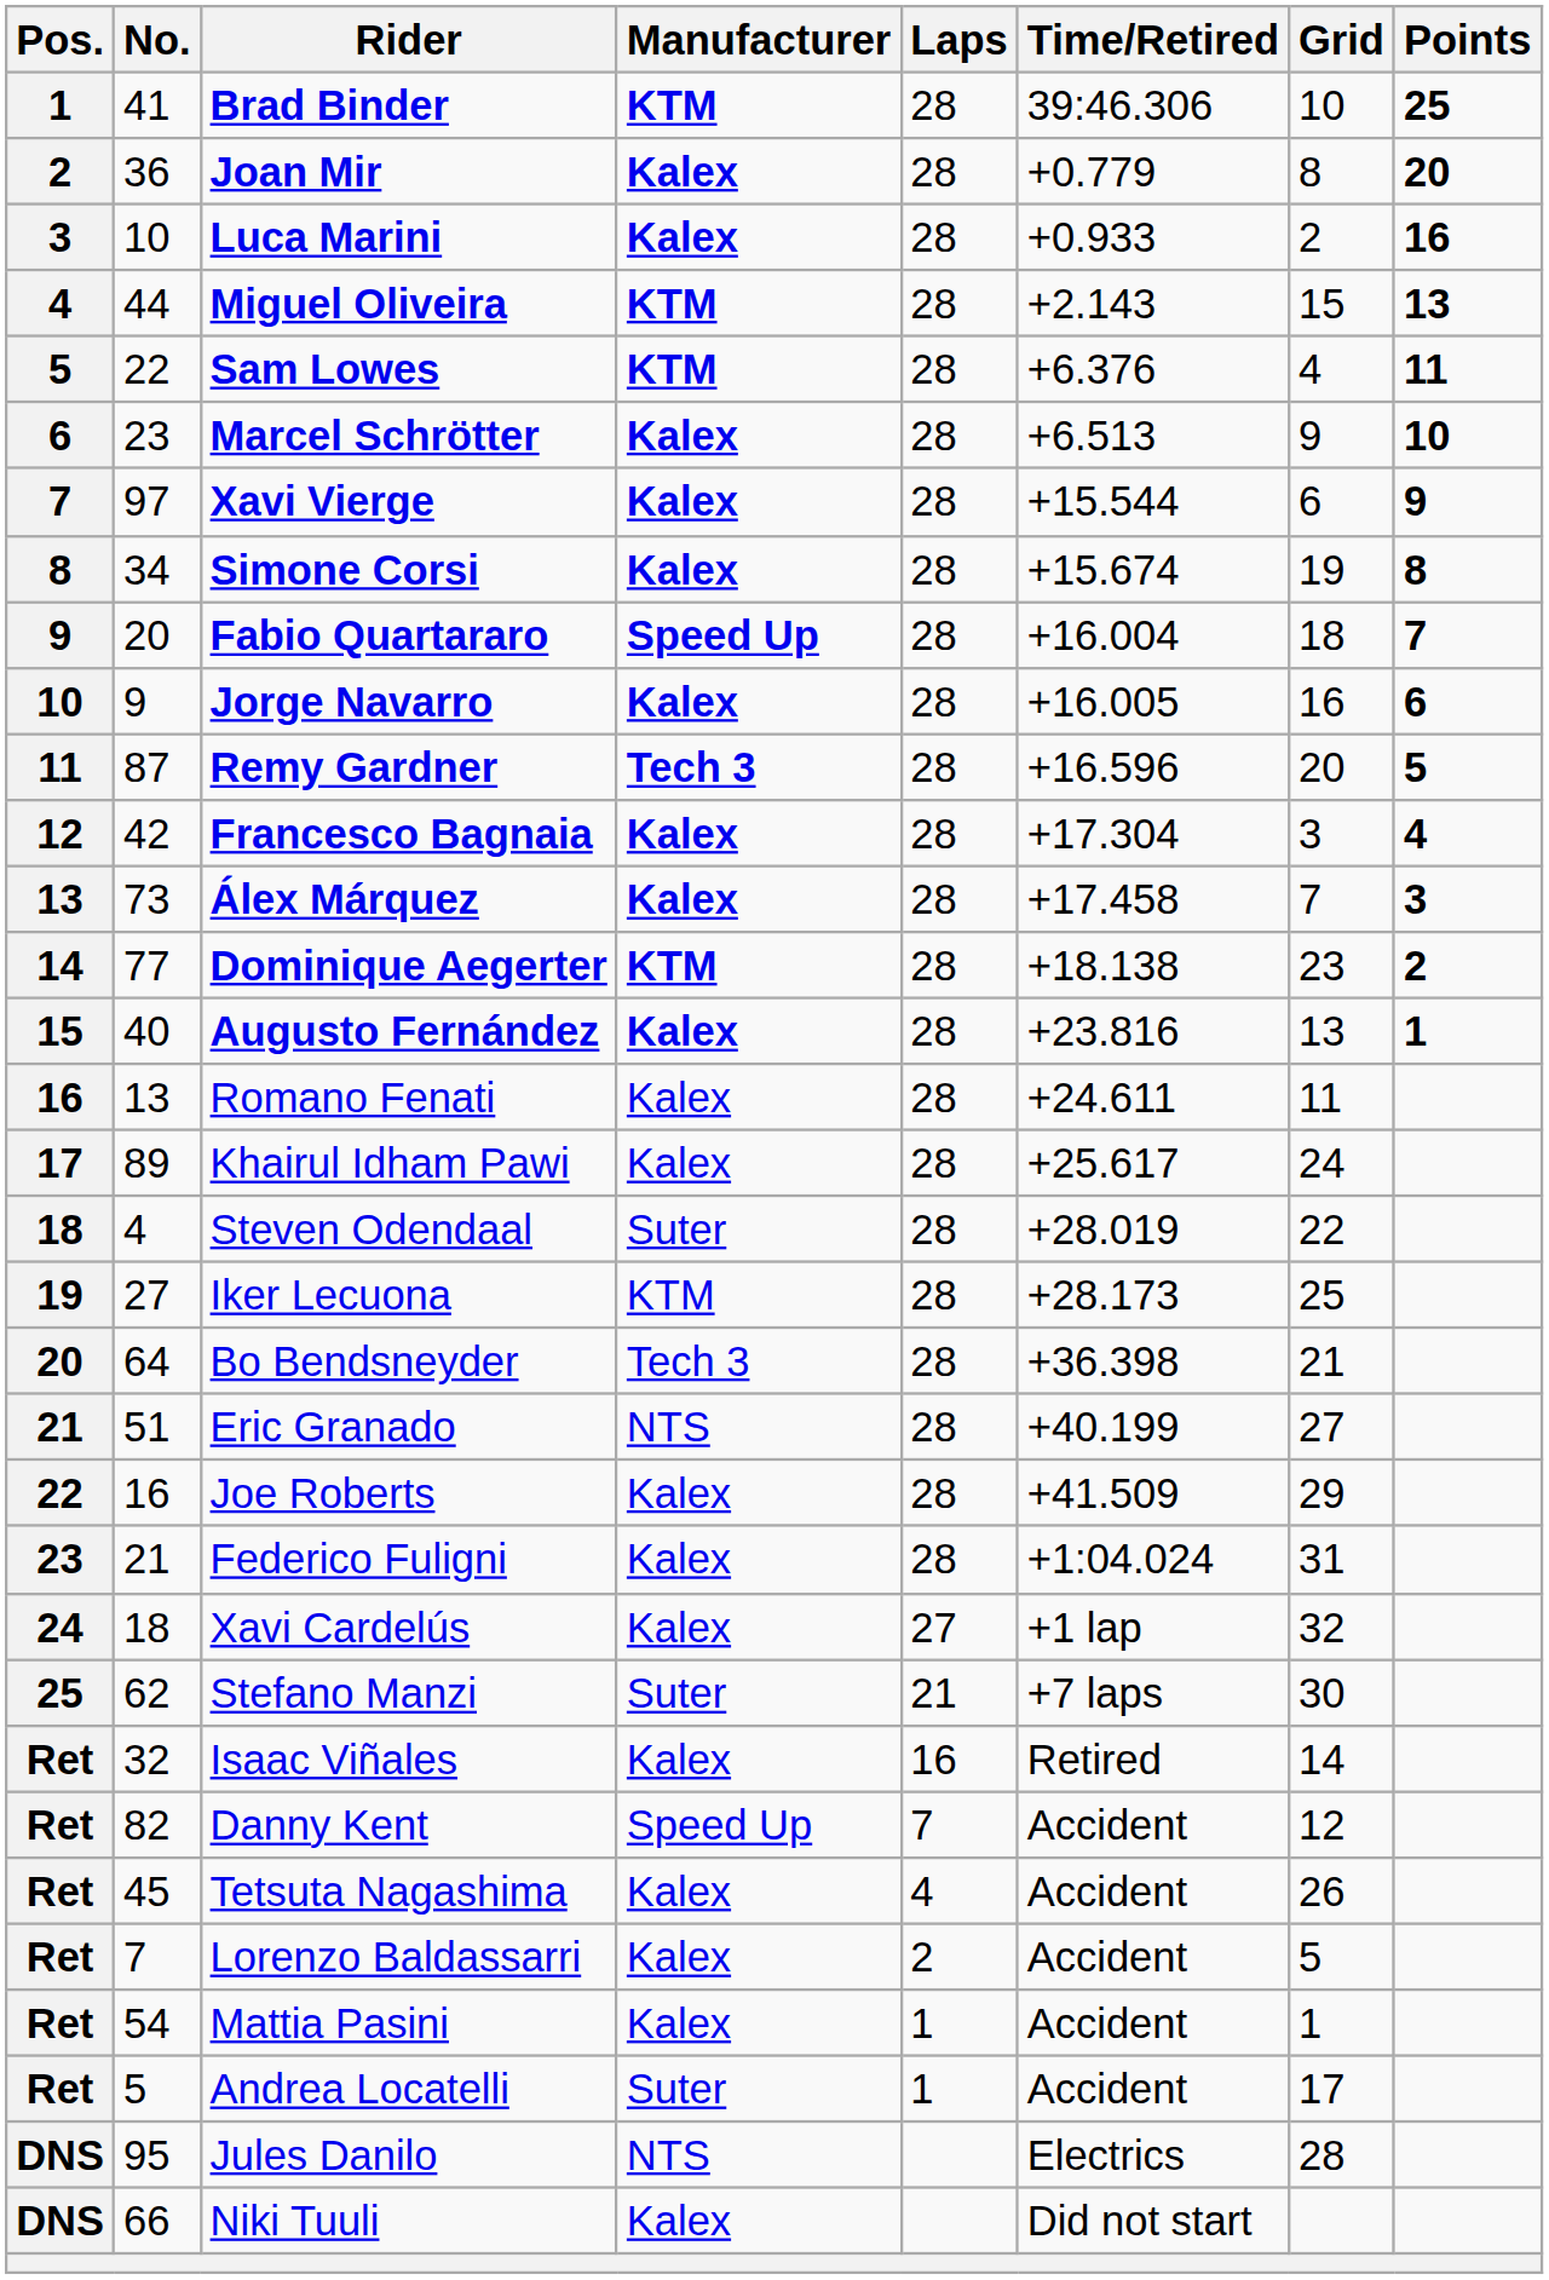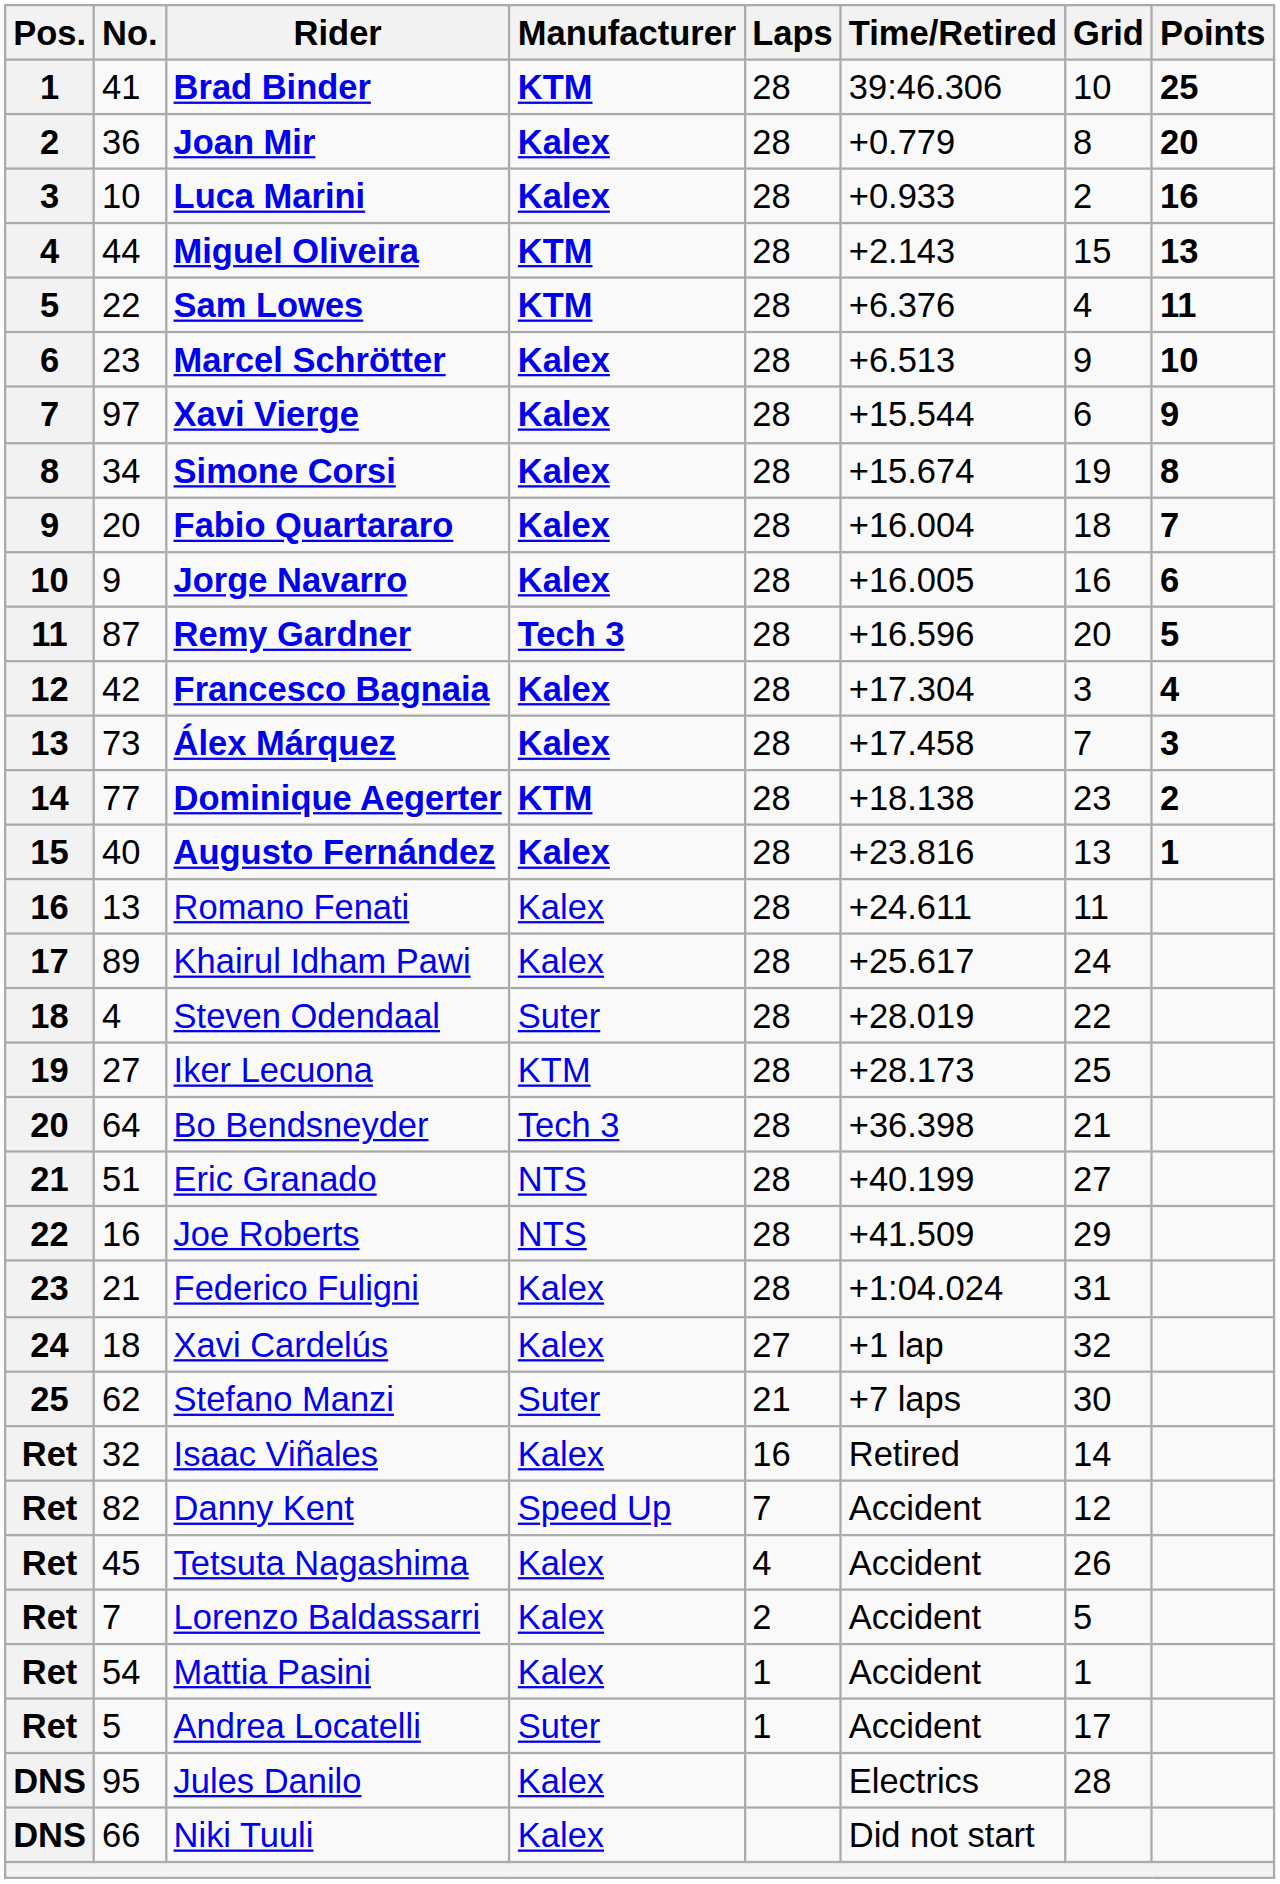 <table class="wikitable" style="font-size: 95%;">
 <tr>
 <th>Pos.</th>
 <th>No.</th>
 <th>Rider</th>
 <th>Manufacturer</th>
 <th>Laps</th>
 <th>Time/Retired</th>
 <th>Grid</th>
 <th>Points</th>
 </tr>
 <tr>
 <th>1</th>
 <td>41</td>
 <td> <strong><a href='#'>Brad Binder</a></strong></td>
 <td><strong><a href='#'>KTM</a></strong></td>
 <td>28</td>
 <td>39:46.306</td>
 <td>10</td>
 <td><strong>25</strong></td>
 </tr>
 <tr>
 <th>2</th>
 <td>36</td>
 <td> <strong><a href='#'>Joan Mir</a></strong></td>
 <td><strong><a href='#'>Kalex</a></strong></td>
 <td>28</td>
 <td>+0.779</td>
 <td>8</td>
 <td><strong>20</strong></td>
 </tr>
 <tr>
 <th>3</th>
 <td>10</td>
 <td> <strong><a href='#'>Luca Marini</a></strong></td>
 <td><strong><a href='#'>Kalex</a></strong></td>
 <td>28</td>
 <td>+0.933</td>
 <td>2</td>
 <td><strong>16</strong></td>
 </tr>
 <tr>
 <th>4</th>
 <td>44</td>
 <td> <strong><a href='#'>Miguel Oliveira</a></strong></td>
 <td><strong><a href='#'>KTM</a></strong></td>
 <td>28</td>
 <td>+2.143</td>
 <td>15</td>
 <td><strong>13</strong></td>
 </tr>
 <tr>
 <th>5</th>
 <td>22</td>
 <td> <strong><a href='#'>Sam Lowes</a></strong></td>
 <td><strong><a href='#'>KTM</a></strong></td>
 <td>28</td>
 <td>+6.376</td>
 <td>4</td>
 <td><strong>11</strong></td>
 </tr>
 <tr>
 <th>6</th>
 <td>23</td>
 <td> <strong><a href='#'>Marcel Schrötter</a></strong></td>
 <td><strong><a href='#'>Kalex</a></strong></td>
 <td>28</td>
 <td>+6.513</td>
 <td>9</td>
 <td><strong>10</strong></td>
 </tr>
 <tr>
 <th>7</th>
 <td>97</td>
 <td> <strong><a href='#'>Xavi Vierge</a></strong></td>
 <td><strong><a href='#'>Kalex</a></strong></td>
 <td>28</td>
 <td>+15.544</td>
 <td>6</td>
 <td><strong>9</strong></td>
 </tr>
 <tr>
 <th>8</th>
 <td>34</td>
 <td> <strong><a href='#'>Simone Corsi</a></strong></td>
 <td><strong><a href='#'>Kalex</a></strong></td>
 <td>28</td>
 <td>+15.674</td>
 <td>19</td>
 <td><strong>8</strong></td>
 </tr>
 <tr>
 <th>9</th>
 <td>20</td>
 <td> <strong><a href='#'>Fabio Quartararo</a></strong></td>
-<td><strong><a href='#'>Speed Up</a></strong></td>
+<td><strong><a href='#'>Kalex</a></strong></td>
 <td>28</td>
 <td>+16.004</td>
 <td>18</td>
 <td><strong>7</strong></td>
 </tr>
 <tr>
 <th>10</th>
 <td>9</td>
 <td> <strong><a href='#'>Jorge Navarro</a></strong></td>
 <td><strong><a href='#'>Kalex</a></strong></td>
 <td>28</td>
 <td>+16.005</td>
 <td>16</td>
 <td><strong>6</strong></td>
 </tr>
 <tr>
 <th>11</th>
 <td>87</td>
 <td> <strong><a href='#'>Remy Gardner</a></strong></td>
 <td><strong><a href='#'>Tech 3</a></strong></td>
 <td>28</td>
 <td>+16.596</td>
 <td>20</td>
 <td><strong>5</strong></td>
 </tr>
 <tr>
 <th>12</th>
 <td>42</td>
 <td> <strong><a href='#'>Francesco Bagnaia</a></strong></td>
 <td><strong><a href='#'>Kalex</a></strong></td>
 <td>28</td>
 <td>+17.304</td>
 <td>3</td>
 <td><strong>4</strong></td>
 </tr>
 <tr>
 <th>13</th>
 <td>73</td>
 <td> <strong><a href='#'>Álex Márquez</a></strong></td>
 <td><strong><a href='#'>Kalex</a></strong></td>
 <td>28</td>
 <td>+17.458</td>
 <td>7</td>
 <td><strong>3</strong></td>
 </tr>
 <tr>
 <th>14</th>
 <td>77</td>
 <td> <strong><a href='#'>Dominique Aegerter</a></strong></td>
 <td><strong><a href='#'>KTM</a></strong></td>
 <td>28</td>
 <td>+18.138</td>
 <td>23</td>
 <td><strong>2</strong></td>
 </tr>
 <tr>
 <th>15</th>
 <td>40</td>
 <td> <strong><a href='#'>Augusto Fernández</a></strong></td>
 <td><strong><a href='#'>Kalex</a></strong></td>
 <td>28</td>
 <td>+23.816</td>
 <td>13</td>
 <td><strong>1</strong></td>
 </tr>
 <tr>
 <th>16</th>
 <td>13</td>
 <td> <a href='#'>Romano Fenati</a></td>
 <td><a href='#'>Kalex</a></td>
 <td>28</td>
 <td>+24.611</td>
 <td>11</td>
 <td></td>
 </tr>
 <tr>
 <th>17</th>
 <td>89</td>
 <td> <a href='#'>Khairul Idham Pawi</a></td>
 <td><a href='#'>Kalex</a></td>
 <td>28</td>
 <td>+25.617</td>
 <td>24</td>
 <td></td>
 </tr>
 <tr>
 <th>18</th>
 <td>4</td>
 <td> <a href='#'>Steven Odendaal</a></td>
 <td><a href='#'>Suter</a></td>
 <td>28</td>
 <td>+28.019</td>
 <td>22</td>
 <td></td>
 </tr>
 <tr>
 <th>19</th>
 <td>27</td>
 <td> <a href='#'>Iker Lecuona</a></td>
 <td><a href='#'>KTM</a></td>
 <td>28</td>
 <td>+28.173</td>
 <td>25</td>
 <td></td>
 </tr>
 <tr>
 <th>20</th>
 <td>64</td>
 <td> <a href='#'>Bo Bendsneyder</a></td>
 <td><a href='#'>Tech 3</a></td>
 <td>28</td>
 <td>+36.398</td>
 <td>21</td>
 <td></td>
 </tr>
 <tr>
 <th>21</th>
 <td>51</td>
 <td> <a href='#'>Eric Granado</a></td>
 <td><a href='#'>NTS</a></td>
 <td>28</td>
 <td>+40.199</td>
 <td>27</td>
 <td></td>
 </tr>
 <tr>
 <th>22</th>
 <td>16</td>
 <td> <a href='#'>Joe Roberts</a></td>
-<td><a href='#'>Kalex</a></td>
+<td><a href='#'>NTS</a></td>
 <td>28</td>
 <td>+41.509</td>
 <td>29</td>
 <td></td>
 </tr>
 <tr>
 <th>23</th>
 <td>21</td>
 <td> <a href='#'>Federico Fuligni</a></td>
 <td><a href='#'>Kalex</a></td>
 <td>28</td>
 <td>+1:04.024</td>
 <td>31</td>
 <td></td>
 </tr>
 <tr>
 <th>24</th>
 <td>18</td>
 <td> <a href='#'>Xavi Cardelús</a></td>
 <td><a href='#'>Kalex</a></td>
 <td>27</td>
 <td>+1 lap</td>
 <td>32</td>
 <td></td>
 </tr>
 <tr>
 <th>25</th>
 <td>62</td>
 <td> <a href='#'>Stefano Manzi</a></td>
 <td><a href='#'>Suter</a></td>
 <td>21</td>
 <td>+7 laps</td>
 <td>30</td>
 <td></td>
 </tr>
 <tr>
 <th>Ret</th>
 <td>32</td>
 <td> <a href='#'>Isaac Viñales</a></td>
 <td><a href='#'>Kalex</a></td>
 <td>16</td>
 <td>Retired</td>
 <td>14</td>
 <td></td>
 </tr>
 <tr>
 <th>Ret</th>
 <td>82</td>
 <td> <a href='#'>Danny Kent</a></td>
 <td><a href='#'>Speed Up</a></td>
 <td>7</td>
 <td>Accident</td>
 <td>12</td>
 <td></td>
 </tr>
 <tr>
 <th>Ret</th>
 <td>45</td>
 <td> <a href='#'>Tetsuta Nagashima</a></td>
 <td><a href='#'>Kalex</a></td>
 <td>4</td>
 <td>Accident</td>
 <td>26</td>
 <td></td>
 </tr>
 <tr>
 <th>Ret</th>
 <td>7</td>
 <td> <a href='#'>Lorenzo Baldassarri</a></td>
 <td><a href='#'>Kalex</a></td>
 <td>2</td>
 <td>Accident</td>
 <td>5</td>
 <td></td>
 </tr>
 <tr>
 <th>Ret</th>
 <td>54</td>
 <td> <a href='#'>Mattia Pasini</a></td>
 <td><a href='#'>Kalex</a></td>
 <td>1</td>
 <td>Accident</td>
 <td>1</td>
 <td></td>
 </tr>
 <tr>
 <th>Ret</th>
 <td>5</td>
 <td> <a href='#'>Andrea Locatelli</a></td>
 <td><a href='#'>Suter</a></td>
 <td>1</td>
 <td>Accident</td>
 <td>17</td>
 <td></td>
 </tr>
 <tr>
 <th>DNS</th>
 <td>95</td>
 <td> <a href='#'>Jules Danilo</a></td>
-<td><a href='#'>NTS</a></td>
+<td><a href='#'>Kalex</a></td>
 <td></td>
 <td>Electrics</td>
 <td>28</td>
 <td></td>
 </tr>
 <tr>
 <th>DNS</th>
 <td>66</td>
 <td> <a href='#'>Niki Tuuli</a></td>
 <td><a href='#'>Kalex</a></td>
 <td></td>
 <td>Did not start</td>
 <td></td>
 <td></td>
 </tr>
 <tr>
 <th colspan=8></th>
 </tr>
 </table>
